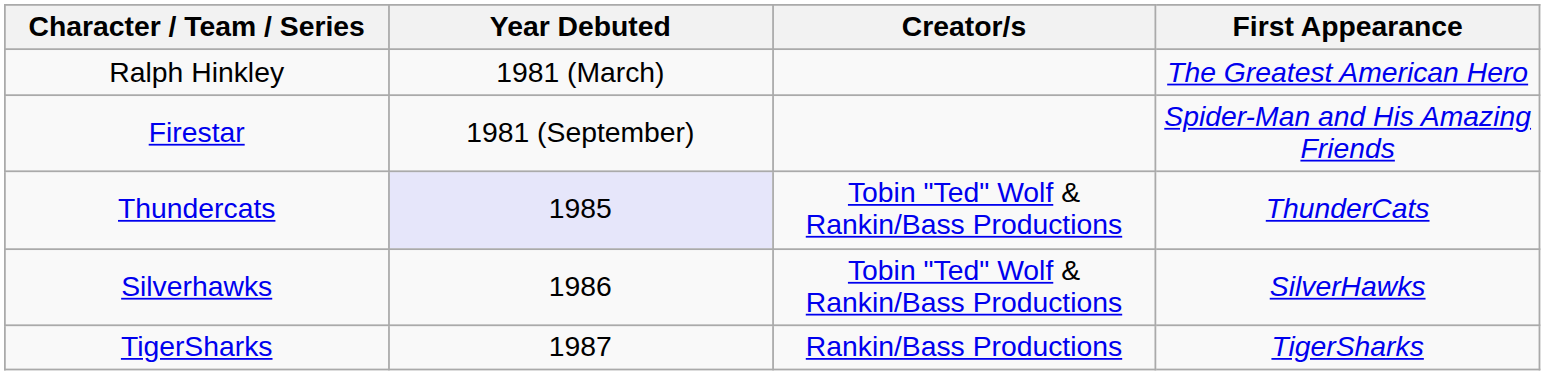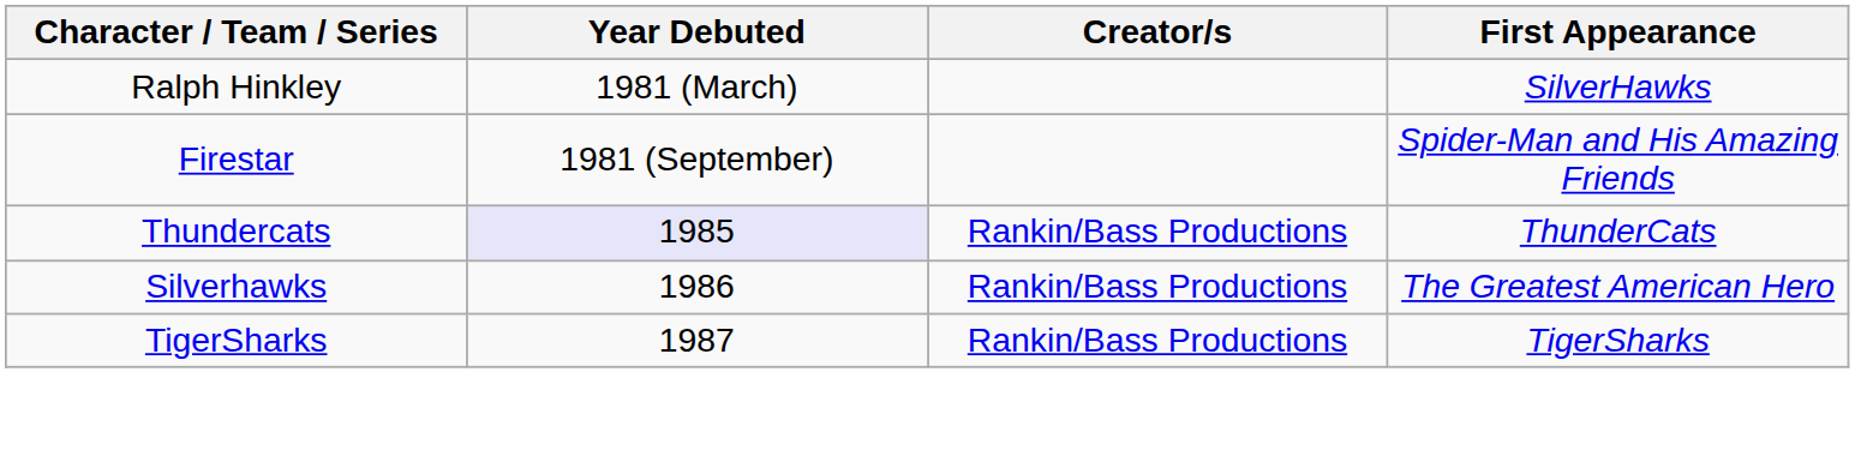 <table class="wikitable" style="text-align:center">
 <tr>
 <th style="width:25%;">Character / Team / Series</th>
 <th style="width:25%;">Year Debuted</th>
 <th style="width:25%;">Creator/s</th>
 <th style="width:25%;">First Appearance</th>
 </tr>
 <tr>
 <td>Ralph Hinkley</td>
 <td>1981 (March)</td>
 <td></td>
-<td><em><a href='#'>The Greatest American Hero</a></em></td>
+<td><em><a href='#'>SilverHawks</a></em></td>
 </tr>
 <tr>
 <td><a href='#'>Firestar</a></td>
 <td>1981 (September)</td>
 <td></td>
 <td><em><a href='#'>Spider-Man and His Amazing Friends</a></em></td>
 </tr>
 <tr>
 <td><a href='#'>Thundercats</a></td>
 <td style="background: lavender;">1985</td>
-<td><a href='#'>Tobin "Ted" Wolf</a> & <a href='#'>Rankin/Bass Productions</a></td>
+<td><a href='#'>Rankin/Bass Productions</a></td>
 <td><em><a href='#'>ThunderCats</a></em></td>
 </tr>
 <tr>
 <td><a href='#'>Silverhawks</a></td>
 <td>1986</td>
-<td><a href='#'>Tobin "Ted" Wolf</a> & <a href='#'>Rankin/Bass Productions</a></td>
-<td><em><a href='#'>SilverHawks</a></em></td>
+<td><a href='#'>Rankin/Bass Productions</a></td>
+<td><em><a href='#'>The Greatest American Hero</a></em></td>
 </tr>
 <tr>
 <td><a href='#'>TigerSharks</a></td>
 <td>1987</td>
 <td><a href='#'>Rankin/Bass Productions</a></td>
 <td><em><a href='#'>TigerSharks</a></em></td>
 </tr>
 </table>
